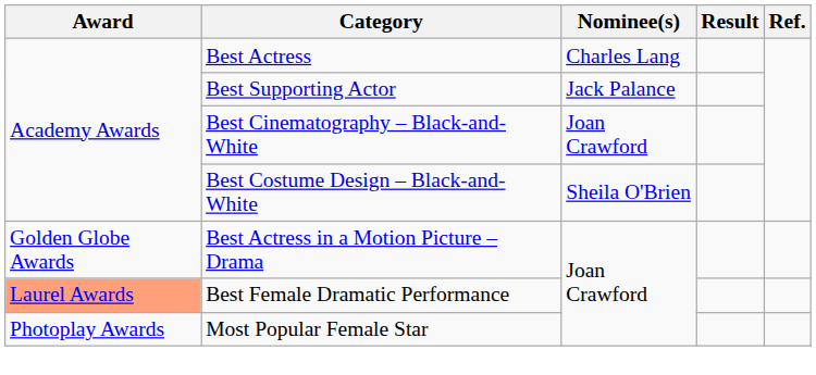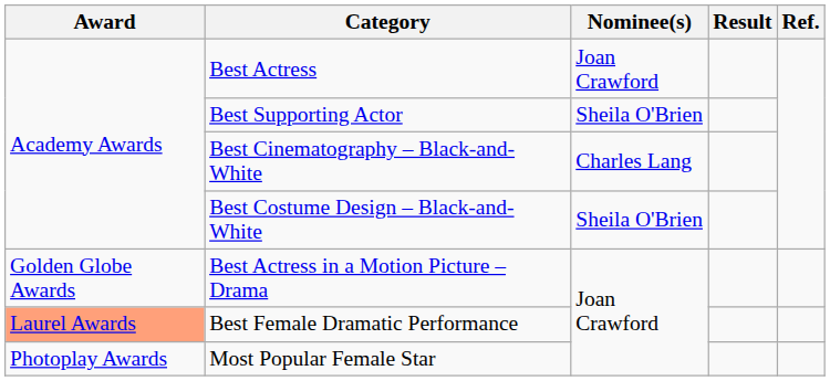 <table class="wikitable plainrowheaders">
 <tr>
 <th>Award</th>
 <th>Category</th>
 <th>Nominee(s)</th>
 <th>Result</th>
 <th>Ref.</th>
 </tr>
 <tr>
 <td rowspan="4"><a href='#'>Academy Awards</a></td>
 <td><a href='#'>Best Actress</a></td>
-<td><a href='#'>Charles Lang</a></td>
+<td><a href='#'>Joan Crawford</a></td>
 <td></td>
 <td align="center" rowspan="4"></td>
 </tr>
 <tr>
 <td><a href='#'>Best Supporting Actor</a></td>
-<td><a href='#'>Jack Palance</a></td>
+<td><a href='#'>Sheila O'Brien</a></td>
 <td></td>
 </tr>
 <tr>
 <td><a href='#'>Best Cinematography – Black-and-White</a></td>
-<td><a href='#'>Joan Crawford</a></td>
+<td><a href='#'>Charles Lang</a></td>
 <td></td>
 </tr>
 <tr>
 <td><a href='#'>Best Costume Design – Black-and-White</a></td>
 <td><a href='#'>Sheila O'Brien</a></td>
 <td></td>
 </tr>
 <tr>
 <td><a href='#'>Golden Globe Awards</a></td>
 <td><a href='#'>Best Actress in a Motion Picture – Drama</a></td>
 <td rowspan="3">Joan Crawford</td>
 <td></td>
 <td align="center"></td>
 </tr>
 <tr>
 <td style="background: lightsalmon;"><a href='#'>Laurel Awards</a></td>
 <td>Best Female Dramatic Performance</td>
 <td></td>
 <td align="center"></td>
 </tr>
 <tr>
 <td><a href='#'>Photoplay Awards</a></td>
 <td>Most Popular Female Star</td>
 <td></td>
 <td align="center"></td>
 </tr>
 </table>
